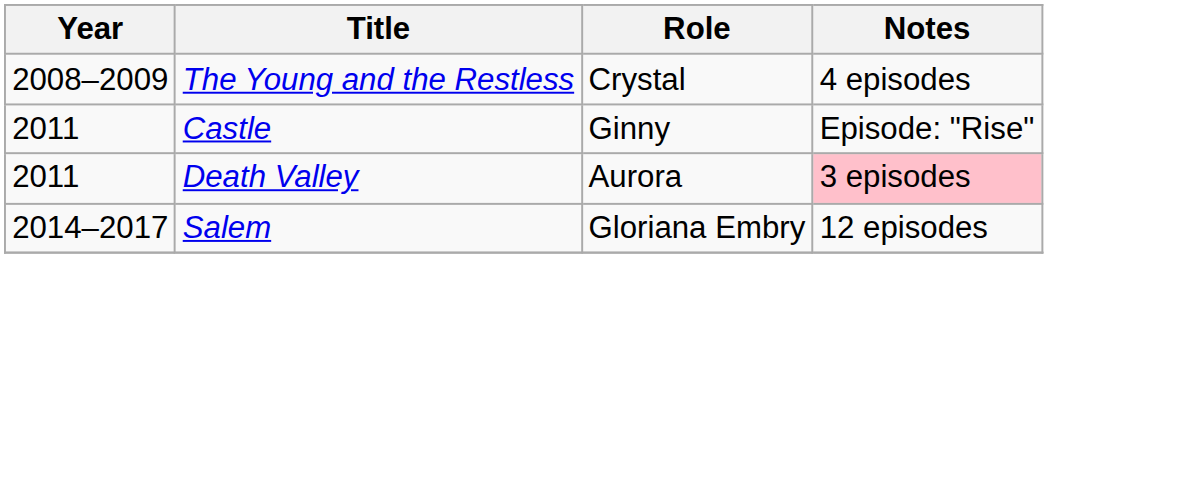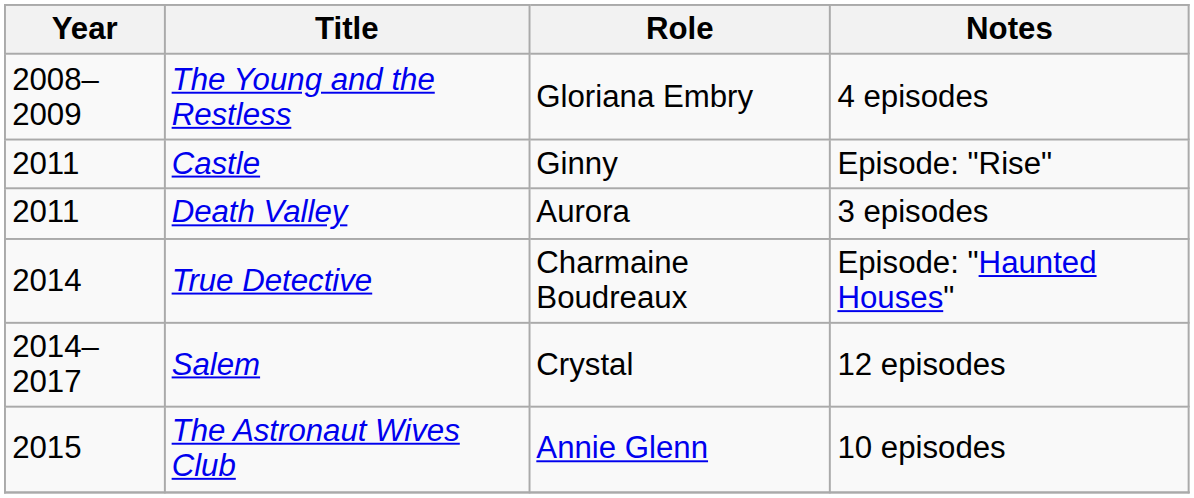 <table class="wikitable sortable">
 <tr>
 <th>Year</th>
 <th>Title</th>
 <th>Role</th>
 <th class="unsortable">Notes</th>
 </tr>
 <tr>
 <td>2008–2009</td>
 <td><em><a href='#'>The Young and the Restless</a></em></td>
-<td>Crystal</td>
+<td>Gloriana Embry</td>
 <td>4 episodes</td>
 </tr>
 <tr>
 <td>2011</td>
 <td><em><a href='#'>Castle</a></em></td>
 <td>Ginny</td>
 <td>Episode: "Rise"</td>
 </tr>
 <tr>
 <td>2011</td>
 <td><em><a href='#'>Death Valley</a></em></td>
 <td>Aurora</td>
-<td style="background: pink;">3 episodes</td>
+<td>3 episodes</td>
+</tr>
+<tr>
+<td>2014</td>
+<td><em><a href='#'>True Detective</a></em></td>
+<td>Charmaine Boudreaux</td>
+<td>Episode: "<a href='#'>Haunted Houses</a>"</td>
 </tr>
 <tr>
 <td>2014–2017</td>
 <td><em><a href='#'>Salem</a></em></td>
-<td>Gloriana Embry</td>
+<td>Crystal</td>
 <td>12 episodes</td>
+</tr>
+<tr>
+<td>2015</td>
+<td><em><a href='#'>The Astronaut Wives Club</a></em></td>
+<td><a href='#'>Annie Glenn</a></td>
+<td>10 episodes</td>
 </tr>
 <tr>
 </tr>
 </table>
